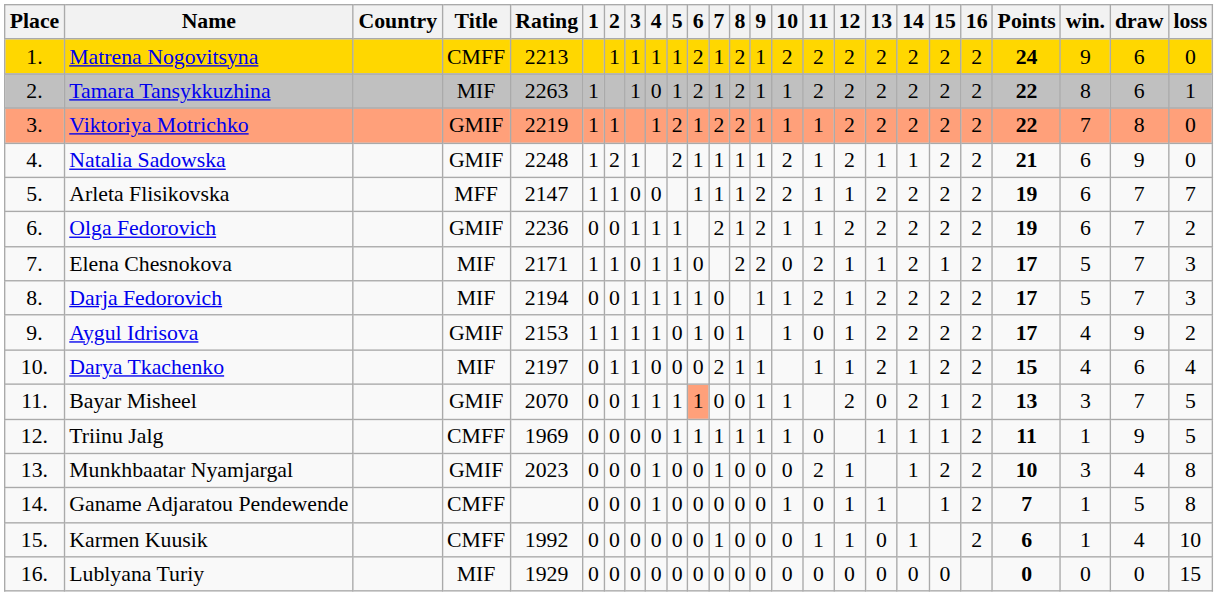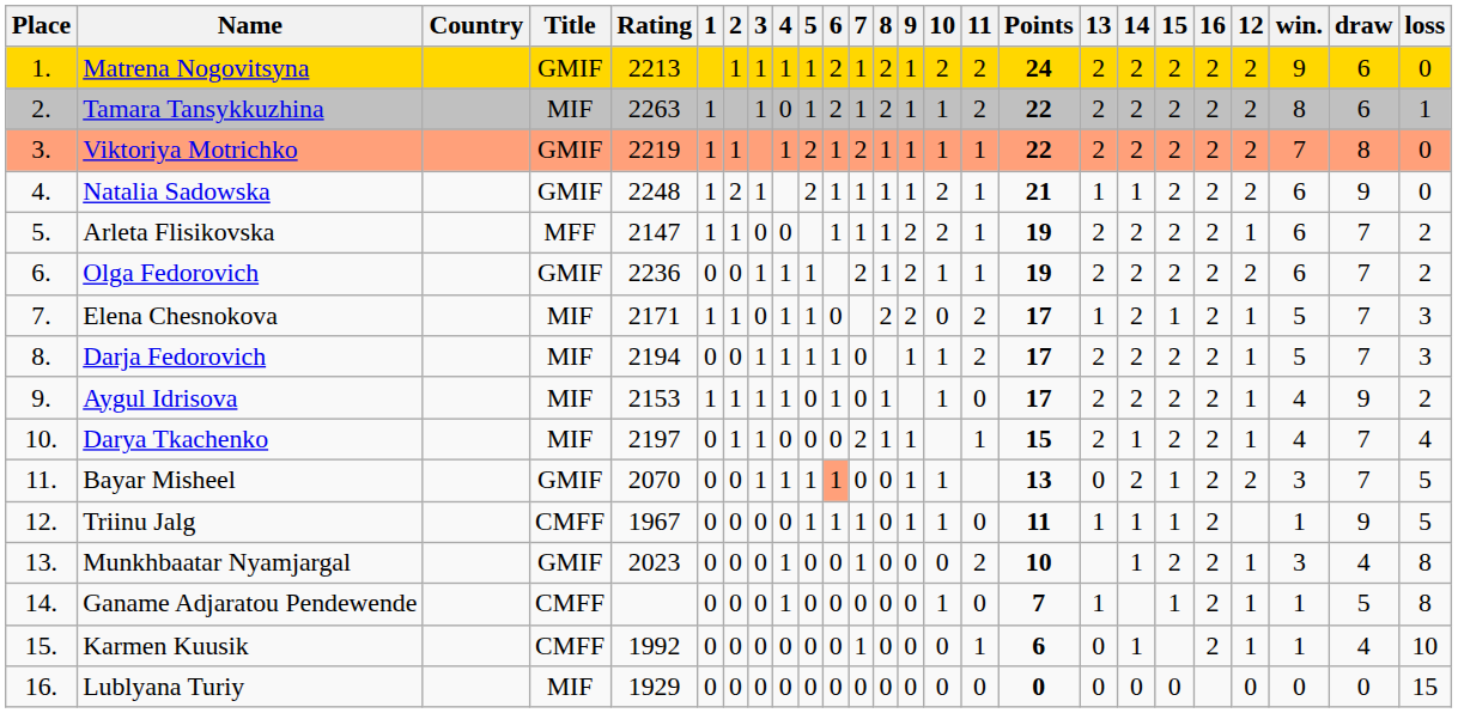 <table class=wikitable style="text-align: center;">
 <tr>
 <th>Place</th>
 <th>Name</th>
 <th>Country</th>
 <th>Title</th>
 <th>Rating</th>
 <th>1</th>
 <th>2</th>
 <th>3</th>
 <th>4</th>
 <th>5</th>
 <th>6</th>
 <th>7</th>
 <th>8</th>
 <th>9</th>
 <th>10</th>
 <th>11</th>
-<th>12</th>
+<th>Points</th>
 <th>13</th>
 <th>14</th>
 <th>15</th>
 <th>16</th>
-<th>Points</th>
+<th>12</th>
 <th>win.</th>
 <th>draw</th>
 <th>loss</th>
 </tr>
 <tr align="center" bgcolor="gold">
 <td>1.</td>
 <td align="left"><a href='#'>Matrena Nogovitsyna</a></td>
 <td align="left"></td>
-<td>CMFF</td>
+<td>GMIF</td>
 <td>2213</td>
 <td></td>
 <td>1</td>
 <td>1</td>
 <td>1</td>
 <td>1</td>
 <td>2</td>
 <td>1</td>
 <td>2</td>
 <td>1</td>
 <td>2</td>
 <td>2</td>
+<td><strong>24</strong></td>
 <td>2</td>
 <td>2</td>
 <td>2</td>
 <td>2</td>
 <td>2</td>
-<td><strong>24</strong></td>
 <td>9</td>
 <td>6</td>
 <td>0</td>
 </tr>
 <tr align="center" bgcolor="silver">
 <td>2.</td>
 <td align="left"><a href='#'>Tamara Tansykkuzhina</a></td>
 <td align="left"></td>
 <td>MIF</td>
 <td>2263</td>
 <td>1</td>
 <td></td>
 <td>1</td>
 <td>0</td>
 <td>1</td>
 <td>2</td>
 <td>1</td>
 <td>2</td>
 <td>1</td>
 <td>1</td>
 <td>2</td>
+<td><strong>22</strong></td>
 <td>2</td>
 <td>2</td>
 <td>2</td>
 <td>2</td>
 <td>2</td>
-<td><strong>22</strong></td>
 <td>8</td>
 <td>6</td>
 <td>1</td>
 </tr>
 <tr align="center" bgcolor="lightsalmon">
 <td>3.</td>
 <td align="left"><a href='#'>Viktoriya Motrichko</a></td>
 <td align="left"></td>
 <td>GMIF</td>
 <td>2219</td>
 <td>1</td>
 <td>1</td>
 <td></td>
 <td>1</td>
 <td>2</td>
 <td>1</td>
 <td>2</td>
-<td>2</td>
 <td>1</td>
 <td>1</td>
 <td>1</td>
+<td>1</td>
+<td><strong>22</strong></td>
 <td>2</td>
 <td>2</td>
 <td>2</td>
 <td>2</td>
 <td>2</td>
-<td><strong>22</strong></td>
 <td>7</td>
 <td>8</td>
 <td>0</td>
 </tr>
 <tr>
 <td>4.</td>
 <td align="left"><a href='#'>Natalia Sadowska</a></td>
 <td align="left"></td>
 <td>GMIF</td>
 <td>2248</td>
 <td>1</td>
 <td>2</td>
 <td>1</td>
 <td></td>
 <td>2</td>
 <td>1</td>
 <td>1</td>
 <td>1</td>
 <td>1</td>
 <td>2</td>
 <td>1</td>
-<td>2</td>
+<td><strong>21</strong></td>
 <td>1</td>
 <td>1</td>
 <td>2</td>
 <td>2</td>
-<td><strong>21</strong></td>
+<td>2</td>
 <td>6</td>
 <td>9</td>
 <td>0</td>
 </tr>
 <tr>
 <td>5.</td>
 <td align="left">Arleta Flisikovska</td>
 <td align="left"></td>
 <td>MFF</td>
 <td>2147</td>
 <td>1</td>
 <td>1</td>
 <td>0</td>
 <td>0</td>
 <td></td>
 <td>1</td>
 <td>1</td>
 <td>1</td>
 <td>2</td>
 <td>2</td>
 <td>1</td>
-<td>1</td>
+<td><strong>19</strong></td>
 <td>2</td>
 <td>2</td>
 <td>2</td>
 <td>2</td>
-<td><strong>19</strong></td>
+<td>1</td>
 <td>6</td>
 <td>7</td>
-<td>7</td>
+<td>2</td>
 </tr>
 <tr>
 <td>6.</td>
 <td align="left"><a href='#'>Olga Fedorovich</a></td>
 <td align="left"></td>
 <td>GMIF</td>
 <td>2236</td>
 <td>0</td>
 <td>0</td>
 <td>1</td>
 <td>1</td>
 <td>1</td>
 <td></td>
 <td>2</td>
 <td>1</td>
 <td>2</td>
 <td>1</td>
 <td>1</td>
+<td><strong>19</strong></td>
 <td>2</td>
 <td>2</td>
 <td>2</td>
 <td>2</td>
 <td>2</td>
-<td><strong>19</strong></td>
 <td>6</td>
 <td>7</td>
 <td>2</td>
 </tr>
 <tr>
 <td>7.</td>
 <td align="left">Elena Chesnokova</td>
 <td align="left"></td>
 <td>MIF</td>
 <td>2171</td>
 <td>1</td>
 <td>1</td>
 <td>0</td>
 <td>1</td>
 <td>1</td>
 <td>0</td>
 <td></td>
 <td>2</td>
 <td>2</td>
 <td>0</td>
 <td>2</td>
-<td>1</td>
+<td><strong>17</strong></td>
 <td>1</td>
 <td>2</td>
 <td>1</td>
 <td>2</td>
-<td><strong>17</strong></td>
+<td>1</td>
 <td>5</td>
 <td>7</td>
 <td>3</td>
 </tr>
 <tr>
 <td>8.</td>
 <td align="left"><a href='#'>Darja Fedorovich</a></td>
 <td align="left"></td>
 <td>MIF</td>
 <td>2194</td>
 <td>0</td>
 <td>0</td>
 <td>1</td>
 <td>1</td>
 <td>1</td>
 <td>1</td>
 <td>0</td>
 <td></td>
 <td>1</td>
 <td>1</td>
 <td>2</td>
-<td>1</td>
+<td><strong>17</strong></td>
 <td>2</td>
 <td>2</td>
 <td>2</td>
 <td>2</td>
-<td><strong>17</strong></td>
+<td>1</td>
 <td>5</td>
 <td>7</td>
 <td>3</td>
 </tr>
 <tr>
 <td>9.</td>
 <td align="left"><a href='#'>Aygul Idrisova</a></td>
 <td align="left"></td>
-<td>GMIF</td>
+<td>MIF</td>
 <td>2153</td>
 <td>1</td>
 <td>1</td>
 <td>1</td>
 <td>1</td>
 <td>0</td>
 <td>1</td>
 <td>0</td>
 <td>1</td>
 <td></td>
 <td>1</td>
 <td>0</td>
-<td>1</td>
+<td><strong>17</strong></td>
 <td>2</td>
 <td>2</td>
 <td>2</td>
 <td>2</td>
-<td><strong>17</strong></td>
+<td>1</td>
 <td>4</td>
 <td>9</td>
 <td>2</td>
 </tr>
 <tr>
 <td>10.</td>
 <td align="left"><a href='#'>Darya Tkachenko</a></td>
 <td align="left"></td>
 <td>MIF</td>
 <td>2197</td>
 <td>0</td>
 <td>1</td>
 <td>1</td>
 <td>0</td>
 <td>0</td>
 <td>0</td>
 <td>2</td>
 <td>1</td>
 <td>1</td>
 <td></td>
 <td>1</td>
-<td>1</td>
+<td><strong>15</strong></td>
 <td>2</td>
 <td>1</td>
 <td>2</td>
 <td>2</td>
-<td><strong>15</strong></td>
+<td>1</td>
 <td>4</td>
-<td>6</td>
+<td>7</td>
 <td>4</td>
 </tr>
 <tr>
 <td>11.</td>
 <td align="left">Bayar Misheel</td>
 <td align="left"></td>
 <td>GMIF</td>
 <td>2070</td>
 <td>0</td>
 <td>0</td>
 <td>1</td>
 <td>1</td>
 <td>1</td>
 <td style="background: lightsalmon;">1</td>
 <td>0</td>
 <td>0</td>
 <td>1</td>
 <td>1</td>
 <td></td>
-<td>2</td>
+<td><strong>13</strong></td>
 <td>0</td>
 <td>2</td>
 <td>1</td>
 <td>2</td>
-<td><strong>13</strong></td>
+<td>2</td>
 <td>3</td>
 <td>7</td>
 <td>5</td>
 </tr>
 <tr>
 <td>12.</td>
 <td align="left">Triinu Jalg</td>
 <td align="left"></td>
 <td>CMFF</td>
-<td>1969</td>
+<td>1967</td>
 <td>0</td>
 <td>0</td>
 <td>0</td>
 <td>0</td>
 <td>1</td>
 <td>1</td>
 <td>1</td>
-<td>1</td>
+<td>0</td>
 <td>1</td>
 <td>1</td>
 <td>0</td>
-<td></td>
+<td><strong>11</strong></td>
 <td>1</td>
 <td>1</td>
 <td>1</td>
 <td>2</td>
-<td><strong>11</strong></td>
+<td></td>
 <td>1</td>
 <td>9</td>
 <td>5</td>
 </tr>
 <tr>
 <td>13.</td>
 <td align="left">Munkhbaatar Nyamjargal</td>
 <td align="left"></td>
 <td>GMIF</td>
 <td>2023</td>
 <td>0</td>
 <td>0</td>
 <td>0</td>
 <td>1</td>
 <td>0</td>
 <td>0</td>
 <td>1</td>
 <td>0</td>
 <td>0</td>
 <td>0</td>
 <td>2</td>
-<td>1</td>
+<td><strong>10</strong></td>
 <td></td>
 <td>1</td>
 <td>2</td>
 <td>2</td>
-<td><strong>10</strong></td>
+<td>1</td>
 <td>3</td>
 <td>4</td>
 <td>8</td>
 </tr>
 <tr>
 <td>14.</td>
 <td align="left">Ganame Adjaratou Pendewende</td>
 <td align="left"></td>
 <td>CMFF</td>
 <td></td>
 <td>0</td>
 <td>0</td>
 <td>0</td>
 <td>1</td>
 <td>0</td>
 <td>0</td>
 <td>0</td>
 <td>0</td>
 <td>0</td>
 <td>1</td>
 <td>0</td>
-<td>1</td>
+<td><strong>7</strong></td>
 <td>1</td>
 <td></td>
 <td>1</td>
 <td>2</td>
-<td><strong>7</strong></td>
+<td>1</td>
 <td>1</td>
 <td>5</td>
 <td>8</td>
 </tr>
 <tr>
 <td>15.</td>
 <td align="left">Karmen Kuusik</td>
 <td align="left"></td>
 <td>CMFF</td>
 <td>1992</td>
 <td>0</td>
 <td>0</td>
 <td>0</td>
 <td>0</td>
 <td>0</td>
 <td>0</td>
 <td>1</td>
 <td>0</td>
 <td>0</td>
 <td>0</td>
 <td>1</td>
-<td>1</td>
+<td><strong>6</strong></td>
 <td>0</td>
 <td>1</td>
 <td></td>
 <td>2</td>
-<td><strong>6</strong></td>
+<td>1</td>
 <td>1</td>
 <td>4</td>
 <td>10</td>
 </tr>
 <tr>
 <td>16.</td>
 <td align="left">Lublyana Turiy</td>
 <td align="left"></td>
 <td>MIF</td>
 <td>1929</td>
 <td>0</td>
 <td>0</td>
 <td>0</td>
 <td>0</td>
 <td>0</td>
 <td>0</td>
 <td>0</td>
 <td>0</td>
 <td>0</td>
 <td>0</td>
 <td>0</td>
-<td>0</td>
+<td><strong>0</strong></td>
 <td>0</td>
 <td>0</td>
 <td>0</td>
 <td></td>
-<td><strong>0</strong></td>
+<td>0</td>
 <td>0</td>
 <td>0</td>
 <td>15</td>
 </tr>
 </table>
